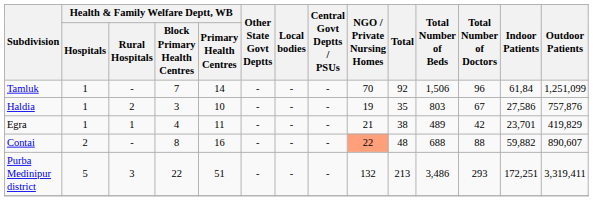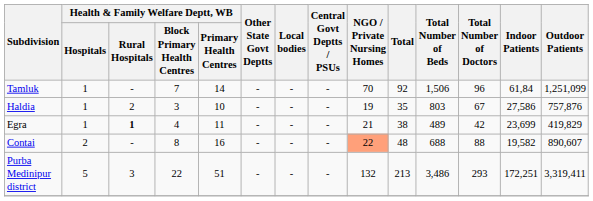 <table class="wikitable" style="text-align:center;font-size: 9pt">
 <tr>
 <th width="110" rowspan="2">Subdivision</th>
 <th width="160" colspan="4" rowspan="1">Health & Family Welfare Deptt, WB</th>
 <th widthspan="110" rowspan="2">Other<br>State<br>Govt<br>Deptts</th>
 <th widthspan="110" rowspan="2">Local<br>bodies</th>
 <th widthspan="110" rowspan="2">Central<br>Govt<br>Deptts /<br>PSUs</th>
 <th widthspan="110" rowspan="2">NGO /<br>Private<br>Nursing<br>Homes</th>
 <th widthspan="110" rowspan="2">Total</th>
 <th widthspan="110" rowspan="2">Total<br>Number<br>of<br>Beds</th>
 <th widthspan="110" rowspan="2">Total<br>Number<br>of<br>Doctors</th>
 <th widthspan="130" rowspan="2">Indoor<br>Patients</th>
 <th widthspan="130" rowspan="2">Outdoor<br>Patients</th>
 </tr>
 <tr>
 <th width="40">Hospitals<br></th>
 <th width="40">Rural<br>Hospitals<br></th>
 <th width="40">Block<br>Primary<br>Health<br>Centres<br></th>
 <th width="40">Primary<br>Health<br>Centres<br></th>
 </tr>
 <tr>
 <td align=left><a href='#'>Tamluk</a></td>
 <td align="center">1</td>
 <td align="center">-</td>
 <td align="center">7</td>
 <td align="center">14</td>
 <td align="center">-</td>
 <td align="center">-</td>
 <td align="center">-</td>
 <td align="center">70</td>
 <td align="center">92</td>
 <td align="center">1,506</td>
 <td align="center">96</td>
 <td align="center">61,84</td>
 <td align="center">1,251,099</td>
 </tr>
 <tr>
 <td align=left><a href='#'>Haldia</a></td>
 <td align="center">1</td>
 <td align="center">2</td>
 <td align="center">3</td>
 <td align="center">10</td>
 <td align="center">-</td>
 <td align="center">-</td>
 <td align="center">-</td>
 <td align="center">19</td>
 <td align="center">35</td>
 <td align="center">803</td>
 <td align="center">67</td>
 <td align="center">27,586</td>
 <td align="center">757,876</td>
 </tr>
 <tr>
 <td align=left>Egra</td>
 <td align="center">1</td>
-<td align="center">1</td>
+<td align="center"><strong>1</strong></td>
 <td align="center">4</td>
 <td align="center">11</td>
 <td align="center">-</td>
 <td align="center">-</td>
 <td align="center">-</td>
 <td align="center">21</td>
 <td align="center">38</td>
 <td align="center">489</td>
 <td align="center">42</td>
-<td align="center">23,701</td>
+<td align="center">23,699</td>
 <td align="center">419,829</td>
 </tr>
 <tr>
 <td align=left><a href='#'>Contai</a></td>
 <td align="center">2</td>
 <td align="center">-</td>
 <td align="center">8</td>
 <td align="center">16</td>
 <td align="center">-</td>
 <td align="center">-</td>
 <td align="center">-</td>
 <td align="center" style="background: lightsalmon;">22</td>
 <td align="center">48</td>
 <td align="center">688</td>
 <td align="center">88</td>
-<td align="center">59,882</td>
+<td align="center">19,582</td>
 <td align="center">890,607</td>
 </tr>
 <tr>
 <td align=left><a href='#'>Purba Medinipur district</a></td>
 <td align="center">5</td>
 <td align="center">3</td>
 <td align="center">22</td>
 <td align="center">51</td>
 <td align="center">-</td>
 <td align="center">-</td>
 <td align="center">-</td>
 <td align="center">132</td>
 <td align="center">213</td>
 <td align="center">3,486</td>
 <td align="center">293</td>
 <td align="center">172,251</td>
 <td align="center">3,319,411</td>
 </tr>
 <tr>
 </tr>
 </table>
